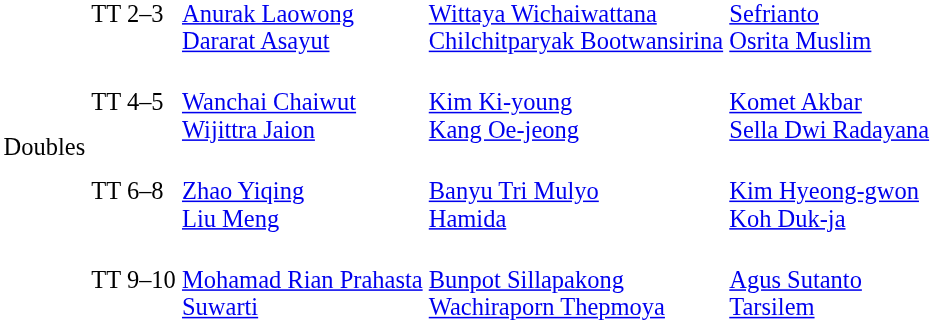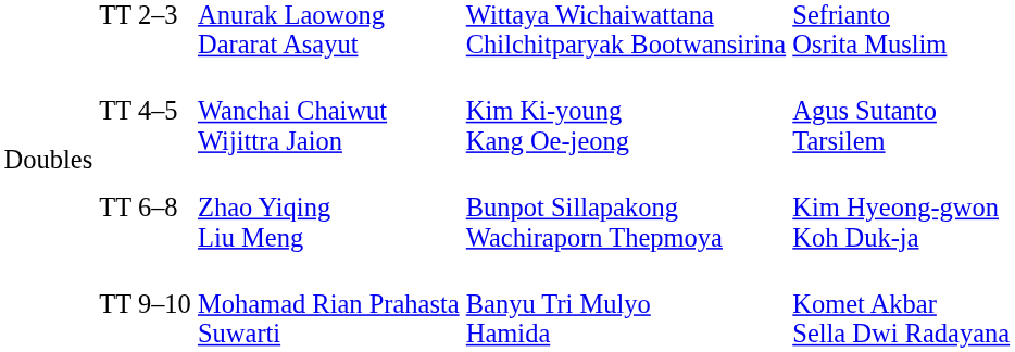 <table>
 <tr>
 <td rowspan=4>Doubles</td>
 <td>TT 2–3</td>
 <td><br><a href='#'>Anurak Laowong</a><br><a href='#'>Dararat Asayut</a></td>
 <td><br><a href='#'>Wittaya Wichaiwattana</a><br><a href='#'>Chilchitparyak Bootwansirina</a></td>
 <td><br><a href='#'>Sefrianto</a><br><a href='#'>Osrita Muslim</a></td>
 </tr>
 <tr>
 <td>TT 4–5</td>
 <td><br><a href='#'>Wanchai Chaiwut</a><br><a href='#'>Wijittra Jaion</a></td>
 <td><br><a href='#'>Kim Ki-young</a><br><a href='#'>Kang Oe-jeong</a></td>
-<td><br><a href='#'>Komet Akbar</a><br><a href='#'>Sella Dwi Radayana</a></td>
+<td><br><a href='#'>Agus Sutanto</a><br><a href='#'>Tarsilem</a></td>
 </tr>
 <tr>
 <td>TT 6–8</td>
 <td><br><a href='#'>Zhao Yiqing</a><br><a href='#'>Liu Meng</a></td>
-<td><br><a href='#'>Banyu Tri Mulyo</a><br><a href='#'>Hamida</a></td>
+<td><br><a href='#'>Bunpot Sillapakong</a><br><a href='#'>Wachiraporn Thepmoya</a></td>
 <td><br><a href='#'>Kim Hyeong-gwon</a><br><a href='#'>Koh Duk-ja</a></td>
 </tr>
 <tr>
 <td>TT 9–10</td>
 <td><br><a href='#'>Mohamad Rian Prahasta</a><br><a href='#'>Suwarti</a></td>
-<td><br><a href='#'>Bunpot Sillapakong</a><br><a href='#'>Wachiraporn Thepmoya</a></td>
-<td><br><a href='#'>Agus Sutanto</a><br><a href='#'>Tarsilem</a></td>
+<td><br><a href='#'>Banyu Tri Mulyo</a><br><a href='#'>Hamida</a></td>
+<td><br><a href='#'>Komet Akbar</a><br><a href='#'>Sella Dwi Radayana</a></td>
 </tr>
 </table>
